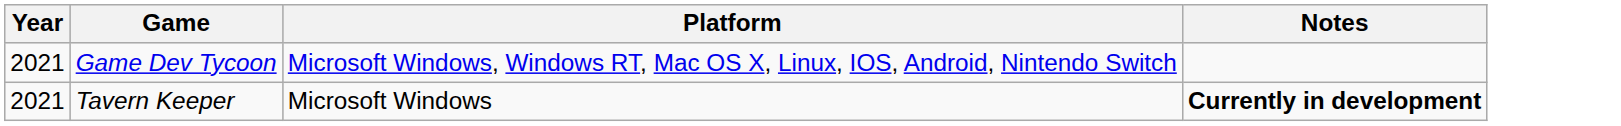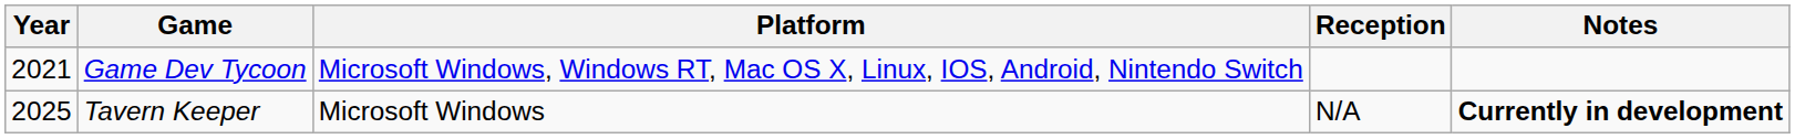 <table class="wikitable">
 <tr>
 <th>Year</th>
 <th>Game</th>
 <th>Platform</th>
+<th>Reception</th>
 <th>Notes</th>
 </tr>
 <tr>
 <td>2021</td>
 <td><em><a href='#'>Game Dev Tycoon</a></em></td>
 <td><a href='#'>Microsoft Windows</a>, <a href='#'>Windows RT</a>, <a href='#'>Mac OS X</a>, <a href='#'>Linux</a>, <a href='#'>IOS</a>, <a href='#'>Android</a>, <a href='#'>Nintendo Switch</a></td>
 <td></td>
+<td></td>
 </tr>
 <tr>
-<td>2021</td>
+<td>2025</td>
 <td><em>Tavern Keeper</em></td>
 <td>Microsoft Windows</td>
+<td>N/A</td>
 <td><strong>Currently in development</strong></td>
 </tr>
 </table>
